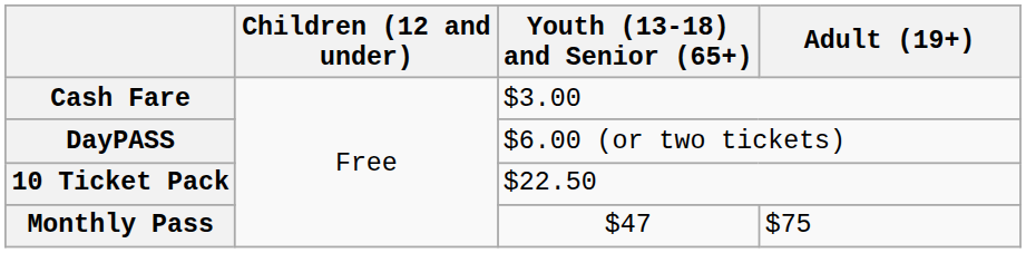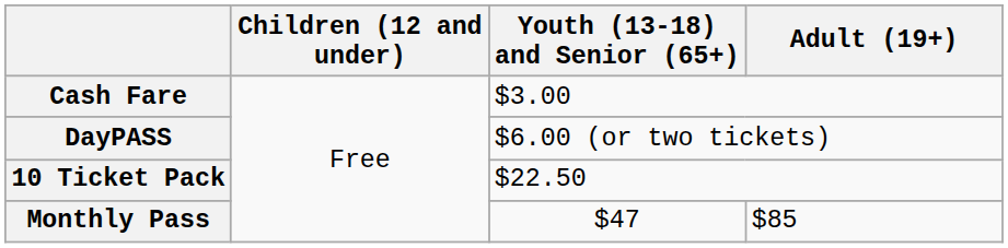 <table class="wikitable">
 <tr>
 <th></th>
 <th style="width:125px;">Children (12 and under)</th>
 <th style="width:125px;">Youth (13-18) and Senior (65+)</th>
 <th style="width:125px;">Adult (19+)</th>
 </tr>
 <tr>
 <th>Cash Fare</th>
 <td rowspan="4" style="text-align: center;">Free</td>
 <td colspan="2">$3.00</td>
 </tr>
 <tr>
 <th>DayPASS</th>
 <td colspan="2">$6.00 (or two tickets)</td>
 </tr>
 <tr>
 <th>10 Ticket Pack</th>
 <td colspan="2">$22.50</td>
 </tr>
 <tr>
 <th>Monthly Pass</th>
 <td style="text-align: center;">$47</td>
-<td>$75</td>
+<td>$85</td>
 </tr>
 </table>
